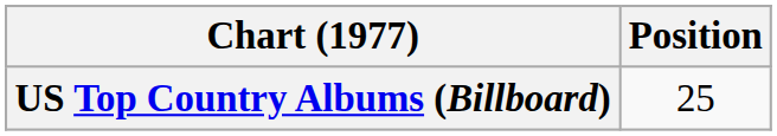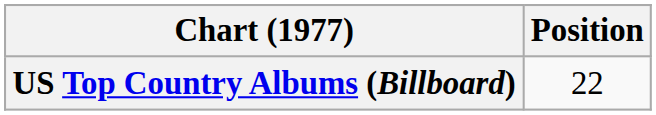 <table class="wikitable plainrowheaders" style="text-align:center">
 <tr>
 <th scope="col">Chart (1977)</th>
 <th scope="col">Position</th>
 </tr>
 <tr>
 <th scope="row">US <a href='#'>Top Country Albums</a> (<em>Billboard</em>)</th>
-<td>25</td>
+<td>22</td>
 </tr>
 </table>
